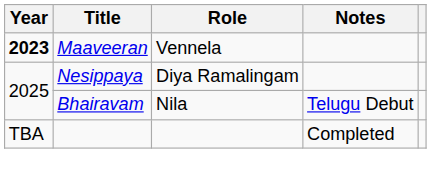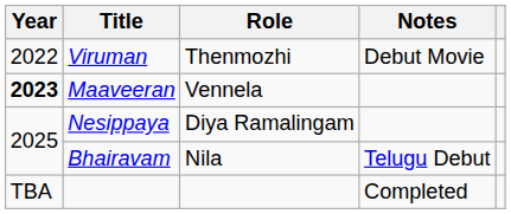 <table class="wikitable sortable">
 <tr>
 <th scope="col">Year</th>
 <th scope="col">Title</th>
 <th scope="col">Role</th>
 <th class="unsortable" scope="col">Notes</th>
 <th class="unsortable" scope="col"></th>
+</tr>
+<tr>
+<td>2022</td>
+<td><em><a href='#'>Viruman</a></em></td>
+<td>Thenmozhi</td>
+<td>Debut Movie</td>
+<td></td>
 </tr>
 <tr>
 <td><strong>2023</strong></td>
 <td><em><a href='#'>Maaveeran</a></em></td>
 <td>Vennela</td>
 <td></td>
 <td></td>
 </tr>
 <tr>
 <td rowspan="2">2025</td>
 <td><em><a href='#'>Nesippaya</a></em></td>
 <td>Diya Ramalingam</td>
 <td></td>
 <td></td>
 </tr>
 <tr>
 <td><em><a href='#'>Bhairavam</a></em></td>
 <td>Nila</td>
 <td><a href='#'>Telugu</a> Debut</td>
 <td></td>
 </tr>
 <tr>
 <td rowspan="1">TBA</td>
 <td></td>
 <td></td>
 <td>Completed</td>
 <td></td>
 </tr>
 </table>
